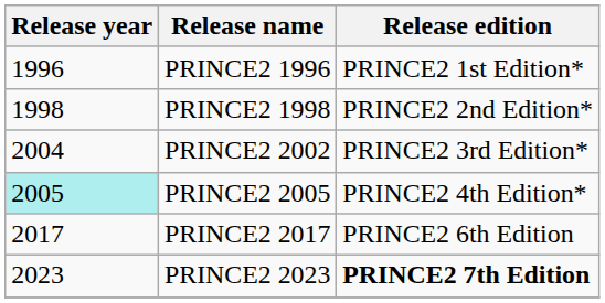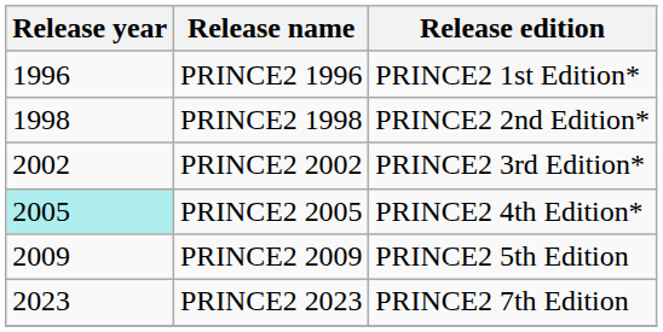 <table class="wikitable">
 <tr>
 <th>Release year</th>
 <th>Release name</th>
 <th>Release edition</th>
 </tr>
 <tr>
 <td>1996</td>
 <td>PRINCE2 1996</td>
 <td>PRINCE2 1st Edition*</td>
 </tr>
 <tr>
 <td>1998</td>
 <td>PRINCE2 1998</td>
 <td>PRINCE2 2nd Edition*</td>
 </tr>
 <tr>
-<td>2004</td>
+<td>2002</td>
 <td>PRINCE2 2002</td>
 <td>PRINCE2 3rd Edition*</td>
 </tr>
 <tr>
 <td style="background: paleturquoise;">2005</td>
 <td>PRINCE2 2005</td>
 <td>PRINCE2 4th Edition*</td>
 </tr>
 <tr>
-<td>2017</td>
-<td>PRINCE2 2017</td>
-<td>PRINCE2 6th Edition</td>
+<td>2009</td>
+<td>PRINCE2 2009</td>
+<td>PRINCE2 5th Edition</td>
 </tr>
 <tr>
 <td>2023</td>
 <td>PRINCE2 2023</td>
-<td><strong>PRINCE2 7th Edition</strong></td>
+<td>PRINCE2 7th Edition</td>
 </tr>
 <tr>
 </tr>
 </table>
